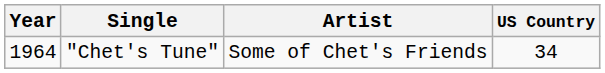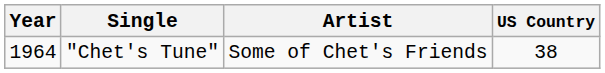 <table class="wikitable">
 <tr>
 <th>Year</th>
 <th>Single</th>
 <th>Artist</th>
 <th><small>US Country</small></th>
 </tr>
 <tr>
 <td>1964</td>
 <td>"Chet's Tune"</td>
 <td>Some of Chet's Friends</td>
-<td style="text-align:center;">34</td>
+<td style="text-align:center;">38</td>
 </tr>
 </table>
